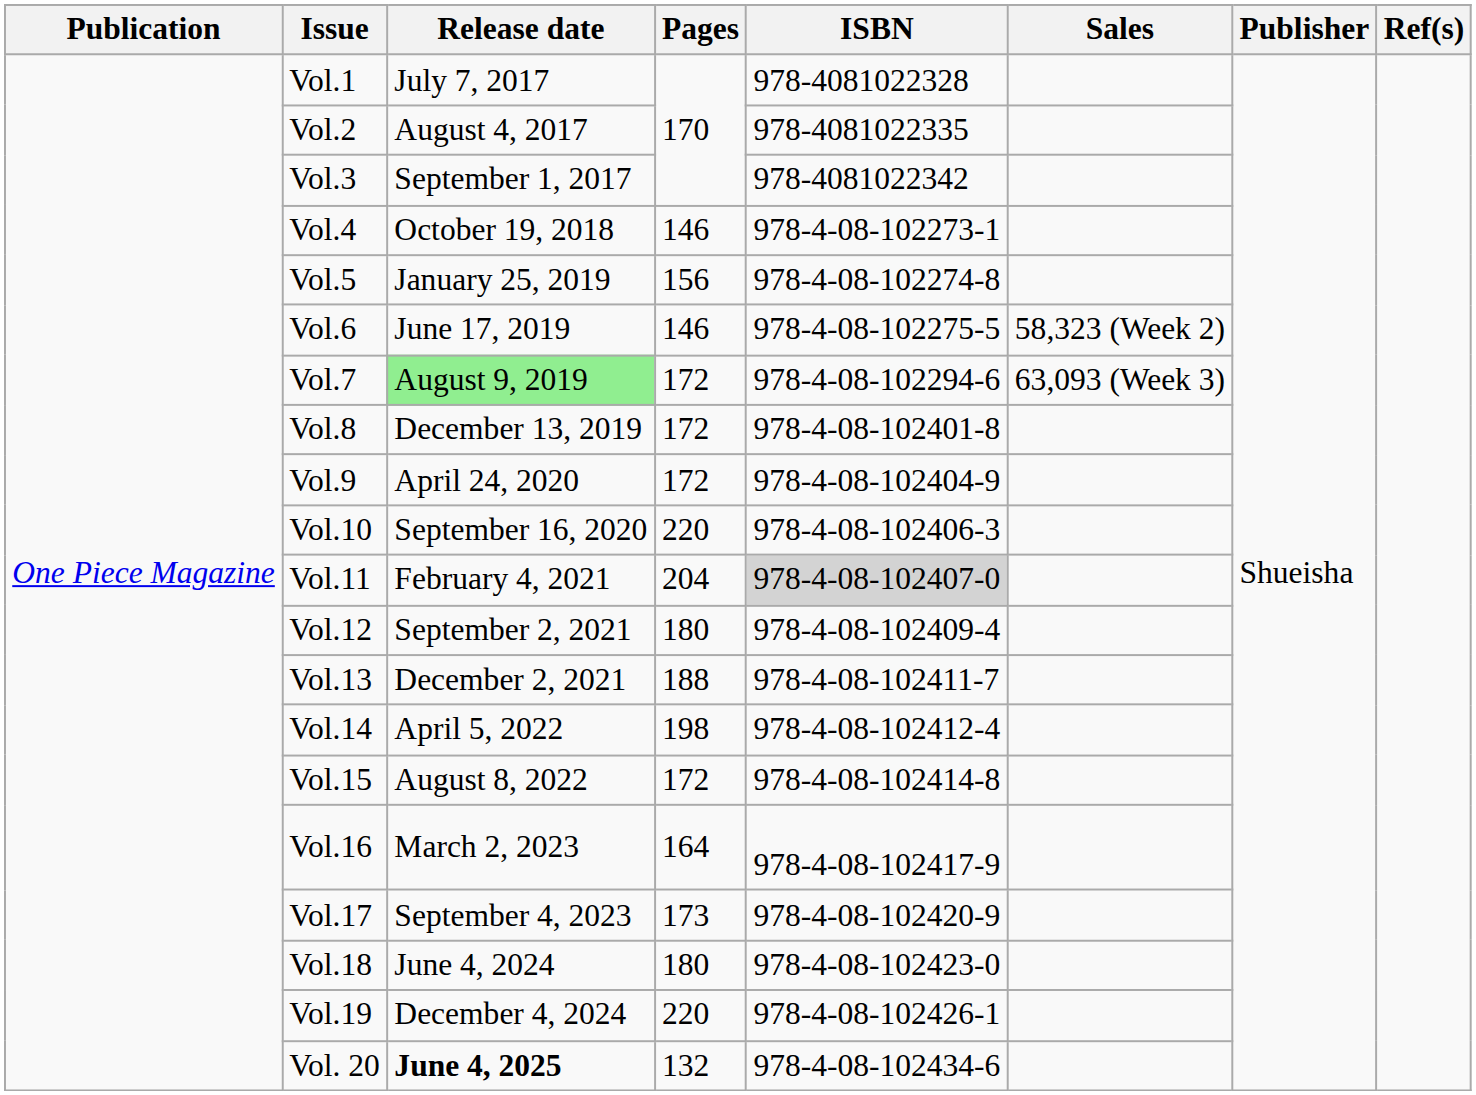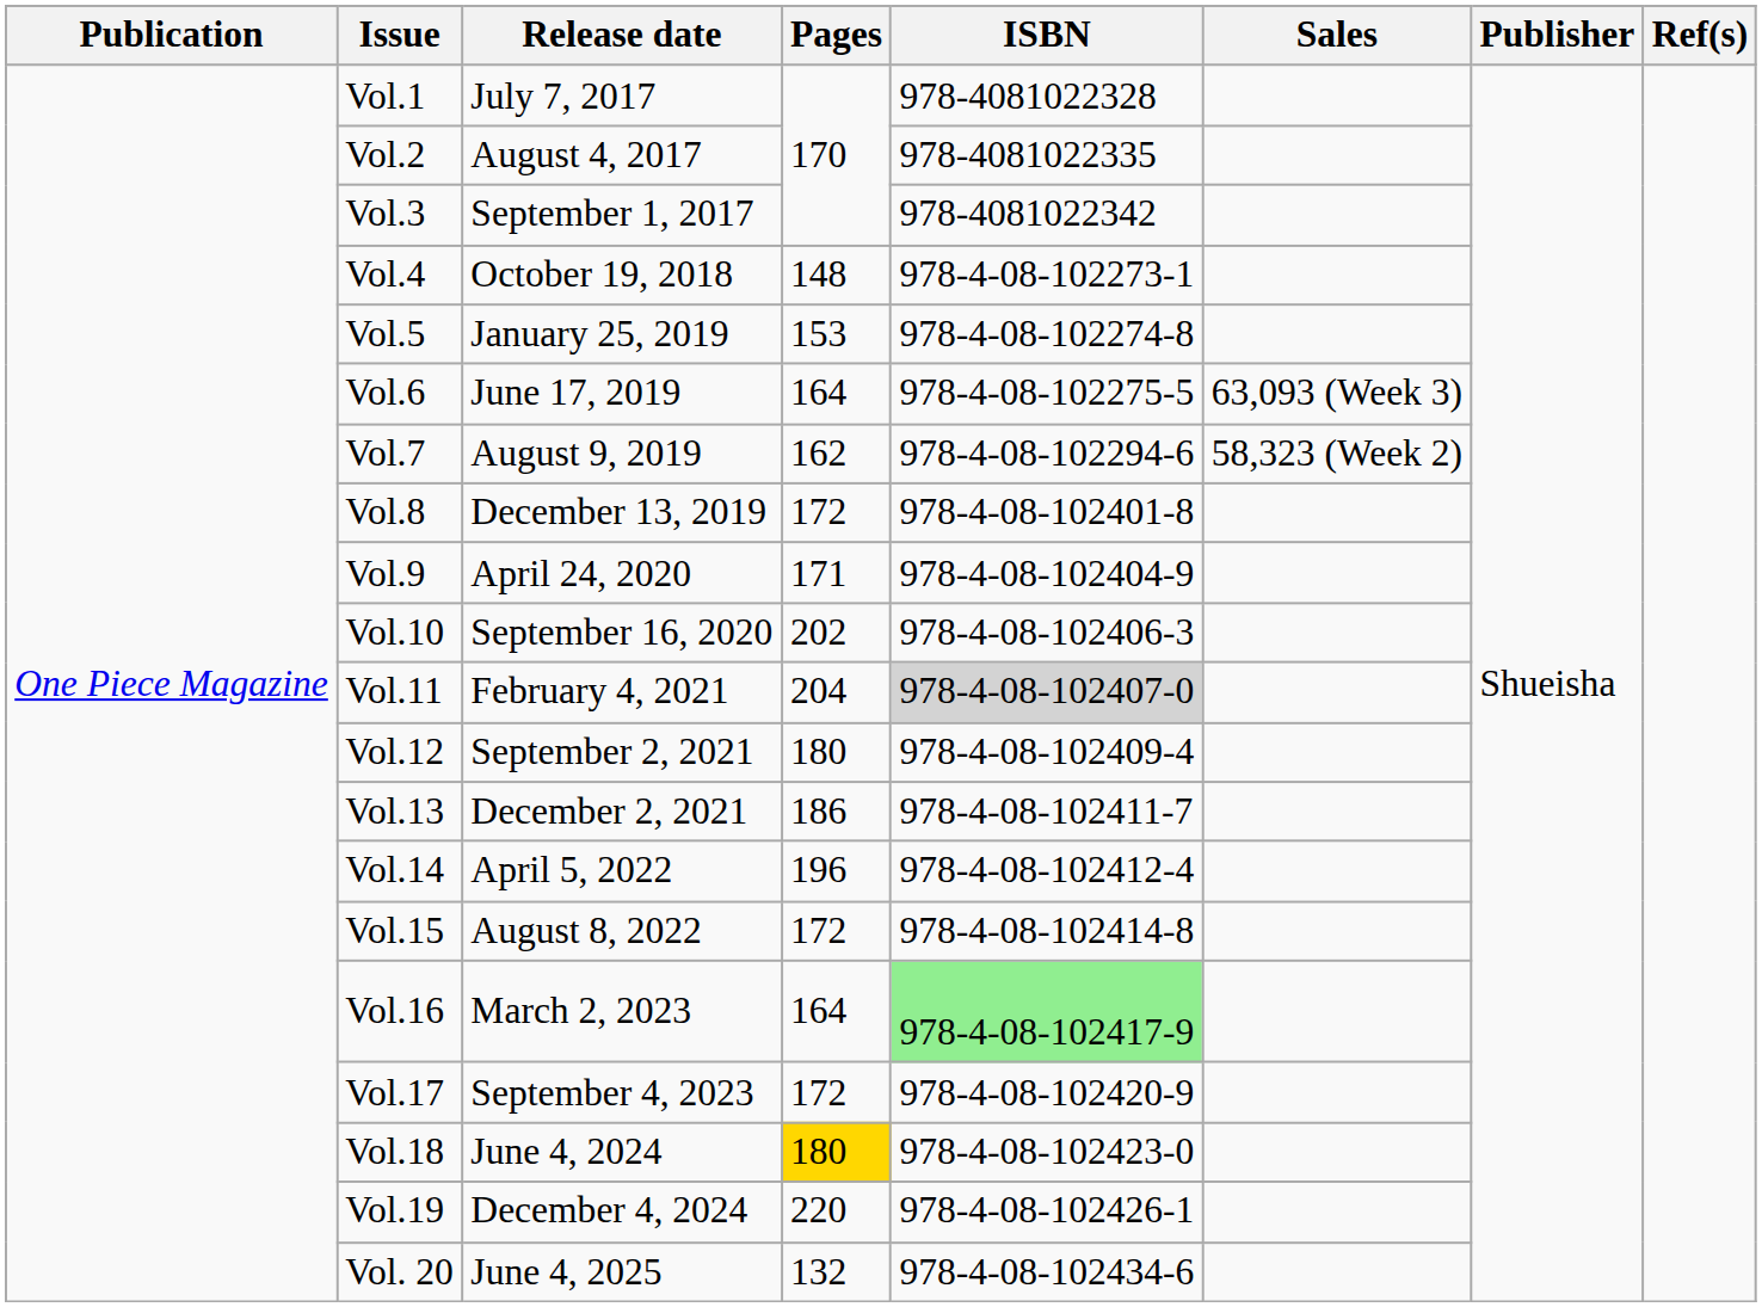 <table class="wikitable" style="font-size: 100%;">
 <tr style="text-align:center;">
 <th>Publication</th>
 <th>Issue</th>
 <th>Release date</th>
 <th>Pages</th>
 <th>ISBN</th>
 <th>Sales</th>
 <th>Publisher</th>
 <th>Ref(s)</th>
 </tr>
 <tr>
 <td rowspan="20"><em><a href='#'>One Piece Magazine</a></em></td>
 <td>Vol.1</td>
 <td>July 7, 2017</td>
 <td rowspan="3">170</td>
 <td>978-4081022328</td>
 <td></td>
 <td rowspan="20">Shueisha</td>
 <td rowspan="20"></td>
 </tr>
 <tr>
 <td>Vol.2</td>
 <td>August 4, 2017</td>
 <td>978-4081022335</td>
 <td></td>
 </tr>
 <tr>
 <td>Vol.3</td>
 <td>September 1, 2017</td>
 <td>978-4081022342</td>
 <td></td>
 </tr>
 <tr>
 <td>Vol.4</td>
 <td>October 19, 2018</td>
-<td>146</td>
+<td>148</td>
 <td>978-4-08-102273-1</td>
 <td></td>
 </tr>
 <tr>
 <td>Vol.5</td>
 <td>January 25, 2019</td>
-<td>156</td>
+<td>153</td>
 <td>978-4-08-102274-8</td>
 <td></td>
 </tr>
 <tr>
 <td>Vol.6</td>
 <td>June 17, 2019</td>
-<td>146</td>
+<td>164</td>
 <td>978-4-08-102275-5</td>
-<td>58,323 (Week 2)</td>
+<td>63,093 (Week 3)</td>
 </tr>
 <tr>
 <td>Vol.7</td>
-<td style="background: lightgreen;">August 9, 2019</td>
-<td>172</td>
+<td>August 9, 2019</td>
+<td>162</td>
 <td>978-4-08-102294-6</td>
-<td>63,093 (Week 3)</td>
+<td>58,323 (Week 2)</td>
 </tr>
 <tr>
 <td>Vol.8</td>
 <td>December 13, 2019</td>
 <td>172</td>
 <td>978-4-08-102401-8</td>
 <td></td>
 </tr>
 <tr>
 <td>Vol.9</td>
 <td>April 24, 2020</td>
-<td>172</td>
+<td>171</td>
 <td>978-4-08-102404-9</td>
 <td></td>
 </tr>
 <tr>
 <td>Vol.10</td>
 <td>September 16, 2020</td>
-<td>220</td>
+<td>202</td>
 <td>978-4-08-102406-3</td>
 <td></td>
 </tr>
 <tr>
 <td>Vol.11</td>
 <td>February 4, 2021</td>
 <td>204</td>
 <td style="background: lightgrey;">978-4-08-102407-0</td>
 <td></td>
 </tr>
 <tr>
 <td>Vol.12</td>
 <td>September 2, 2021</td>
 <td>180</td>
 <td>978-4-08-102409-4</td>
 <td></td>
 </tr>
 <tr>
 <td>Vol.13</td>
 <td>December 2, 2021</td>
-<td>188</td>
+<td>186</td>
 <td>978-4-08-102411-7</td>
 <td></td>
 </tr>
 <tr>
 <td>Vol.14</td>
 <td>April 5, 2022</td>
-<td>198</td>
+<td>196</td>
 <td>978-4-08-102412-4</td>
 <td></td>
 </tr>
 <tr>
 <td>Vol.15</td>
 <td>August 8, 2022</td>
 <td>172</td>
 <td>978-4-08-102414-8</td>
 <td></td>
 </tr>
 <tr>
 <td>Vol.16</td>
 <td>March 2, 2023</td>
 <td>164</td>
-<td><br>978-4-08-102417-9</td>
+<td style="background: lightgreen;"><br>978-4-08-102417-9</td>
 <td></td>
 </tr>
 <tr>
 <td>Vol.17</td>
 <td>September 4, 2023</td>
-<td>173</td>
+<td>172</td>
 <td>978-4-08-102420-9</td>
 <td></td>
 </tr>
 <tr>
 <td>Vol.18</td>
 <td>June 4, 2024</td>
-<td>180</td>
+<td style="background: gold;">180</td>
 <td>978-4-08-102423-0</td>
 <td></td>
 </tr>
 <tr>
 <td>Vol.19</td>
 <td>December 4, 2024</td>
 <td>220</td>
 <td>978-4-08-102426-1</td>
 <td></td>
 </tr>
 <tr>
 <td>Vol. 20</td>
-<td><strong>June 4, 2025</strong></td>
+<td>June 4, 2025</td>
 <td>132</td>
 <td>978-4-08-102434-6</td>
 <td></td>
 </tr>
 </table>
